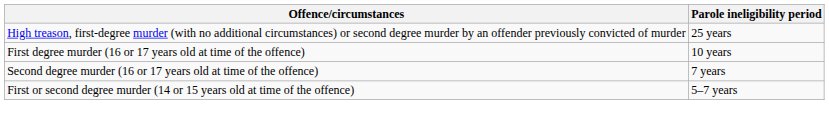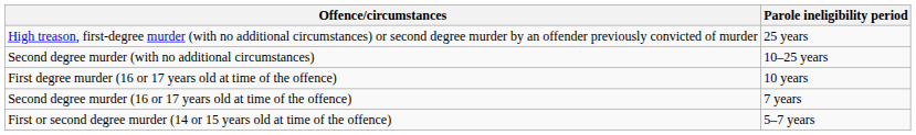 <table class="wikitable">
 <tr>
 <th>Offence/circumstances</th>
 <th>Parole ineligibility period</th>
 </tr>
 <tr>
 <td><a href='#'>High treason</a>, first-degree <a href='#'>murder</a> (with no additional circumstances) or second degree murder by an offender previously convicted of murder</td>
 <td>25 years</td>
+</tr>
+<tr>
+<td>Second degree murder (with no additional circumstances)</td>
+<td>10–25 years</td>
 </tr>
 <tr>
 <td>First degree murder (16 or 17 years old at time of the offence)</td>
 <td>10 years</td>
 </tr>
 <tr>
 <td>Second degree murder (16 or 17 years old at time of the offence)</td>
 <td>7 years</td>
 </tr>
 <tr>
 <td>First or second degree murder (14 or 15 years old at time of the offence)</td>
 <td>5–7 years</td>
 </tr>
 </table>
